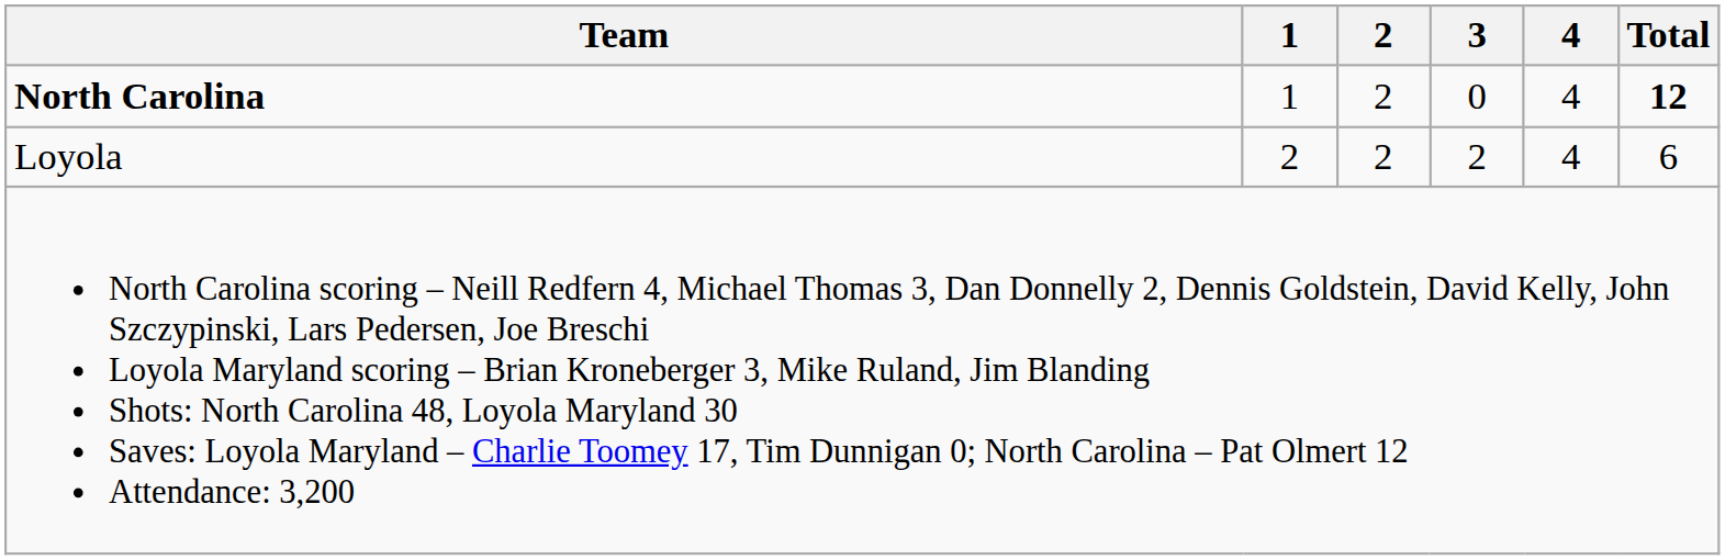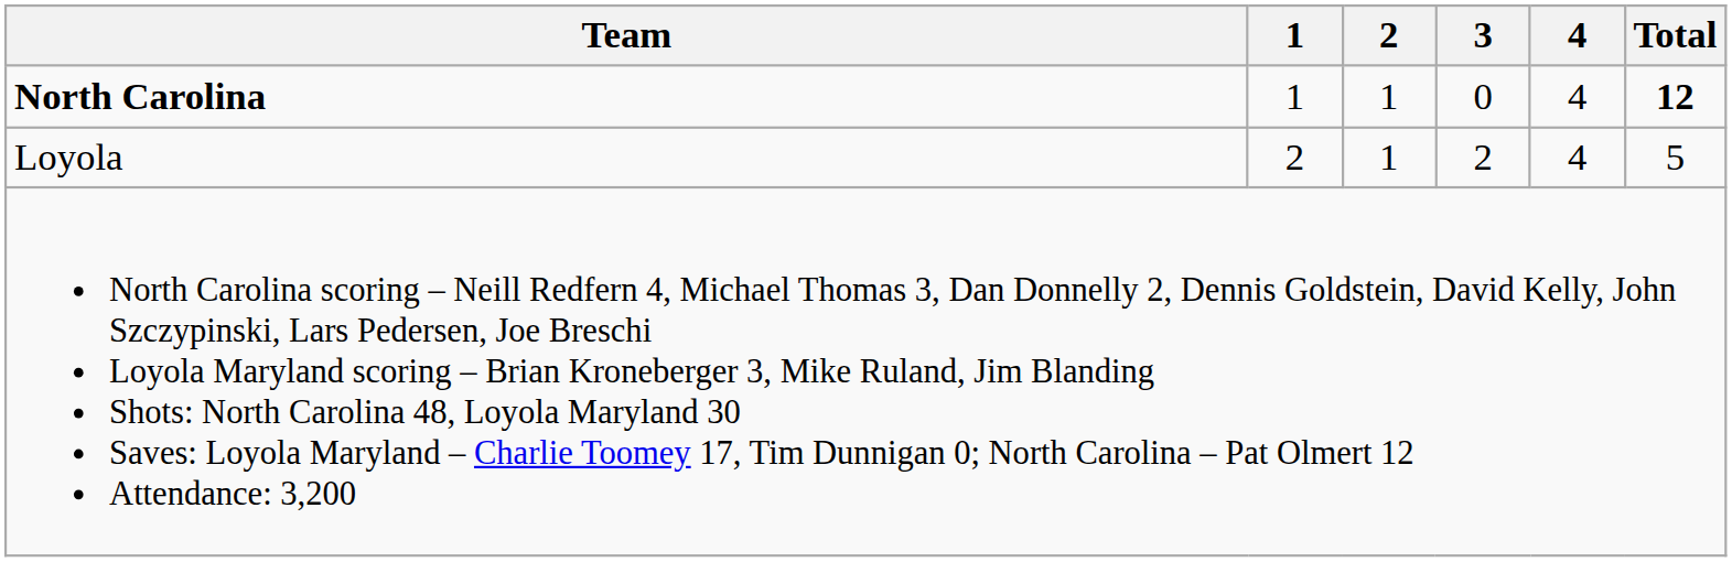 <table class="wikitable" style="text-align:center; max-width:45em">
 <tr>
 <th>Team</th>
 <th style="width:2em">1</th>
 <th style="width:2em">2</th>
 <th style="width:2em">3</th>
 <th style="width:2em">4</th>
 <th style="width:2em">Total</th>
 </tr>
 <tr>
 <td style="text-align:left"><strong>North Carolina</strong></td>
 <td>1</td>
-<td>2</td>
+<td>1</td>
 <td>0</td>
 <td>4</td>
 <td><strong>12</strong></td>
 </tr>
 <tr>
 <td style="text-align:left">Loyola</td>
 <td>2</td>
-<td>2</td>
+<td>1</td>
 <td>2</td>
 <td>4</td>
-<td>6</td>
+<td>5</td>
 </tr>
 <tr>
 <td colspan=6 style="font-size:88%; text-align:left"><br><ul><li>North Carolina scoring – Neill Redfern 4, Michael Thomas 3, Dan Donnelly 2, Dennis Goldstein, David Kelly, John Szczypinski, Lars Pedersen, Joe Breschi</li><li>Loyola Maryland scoring – Brian Kroneberger 3, Mike Ruland, Jim Blanding</li><li>Shots: North Carolina 48, Loyola Maryland 30</li><li>Saves: Loyola Maryland – <a href='#'>Charlie Toomey</a> 17, Tim Dunnigan 0; North Carolina – Pat Olmert 12</li><li>Attendance: 3,200</li></ul></td>
 </tr>
 </table>
